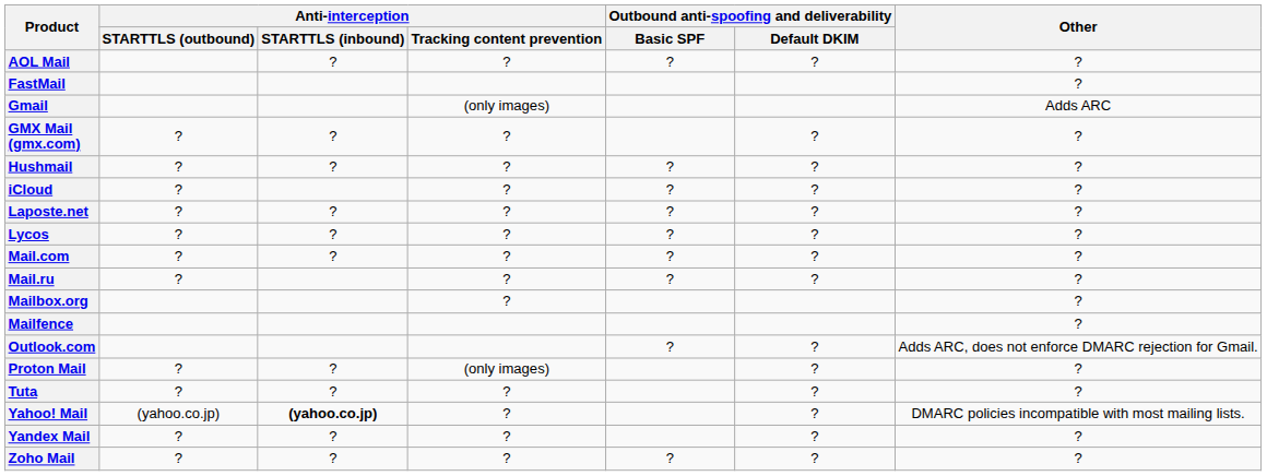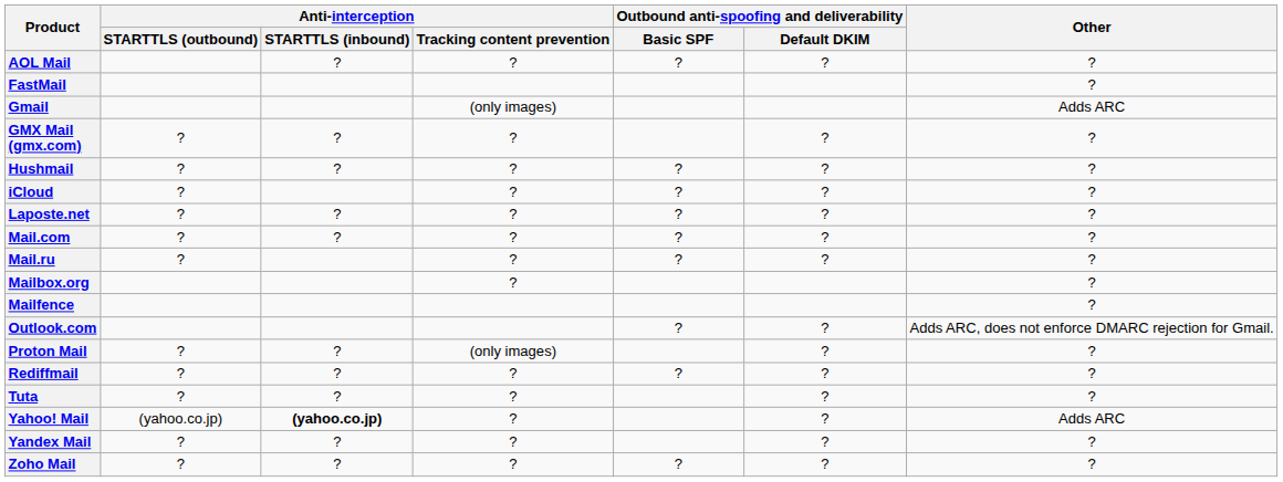 <table class="wikitable sortable sort-under sticky-header-multi" style="font-size: 85%; text-align:center;">
 <tr>
 <th rowspan="2">Product</th>
 <th colspan="3">Anti-<a href='#'>interception</a></th>
 <th colspan="2">Outbound anti-<a href='#'>spoofing</a> and deliverability</th>
 <th rowspan="2">Other</th>
 </tr>
 <tr>
 <th>STARTTLS (outbound)</th>
 <th>STARTTLS (inbound)</th>
 <th>Tracking content prevention</th>
 <th>Basic SPF</th>
 <th>Default DKIM</th>
 </tr>
 <tr>
 <th style="text-align:left;"><a href='#'>AOL Mail</a></th>
 <td></td>
 <td>?</td>
 <td>?</td>
 <td>?</td>
 <td>?</td>
 <td>?</td>
 </tr>
 <tr>
 <th style="text-align:left;"><a href='#'>FastMail</a></th>
 <td></td>
 <td></td>
 <td></td>
 <td></td>
 <td></td>
 <td>?</td>
 </tr>
 <tr>
 <th style="text-align:left;"><a href='#'>Gmail</a></th>
 <td></td>
 <td></td>
 <td> (only images) </td>
 <td></td>
 <td></td>
 <td>Adds ARC</td>
 </tr>
 <tr>
 <th style="text-align:left;"><a href='#'>GMX Mail</a><br><a href='#'>(gmx.com)</a></th>
 <td>?</td>
 <td>?</td>
 <td>?</td>
 <td></td>
 <td>?</td>
 <td>?</td>
 </tr>
 <tr>
 <th style="text-align:left;"><a href='#'>Hushmail</a></th>
 <td>?</td>
 <td>?</td>
 <td>?</td>
 <td>?</td>
 <td>?</td>
 <td>?</td>
 </tr>
 <tr>
 <th style="text-align:left;"><a href='#'>iCloud</a></th>
 <td>?</td>
 <td></td>
 <td>?</td>
 <td>?</td>
 <td>?</td>
 <td>?</td>
 </tr>
 <tr>
 <th style="text-align:left;"><a href='#'>Laposte.net</a></th>
 <td>?</td>
 <td>?</td>
 <td>?</td>
 <td>?</td>
 <td>?</td>
 <td>?</td>
 </tr>
 <tr>
-<th style="text-align:left;"><a href='#'>Lycos</a></th>
-<td>?</td>
-<td>?</td>
-<td>?</td>
-<td>?</td>
-<td>?</td>
-<td>?</td>
-</tr>
-<tr>
 <th style="text-align:left;"><a href='#'>Mail.com</a></th>
 <td>?</td>
 <td>?</td>
 <td>?</td>
 <td>?</td>
 <td>?</td>
 <td>?</td>
 </tr>
 <tr>
 <th style="text-align:left;"><a href='#'>Mail.ru</a></th>
 <td>?</td>
 <td></td>
 <td>?</td>
 <td>?</td>
 <td>?</td>
 <td>?</td>
 </tr>
 <tr>
 <th style="text-align:left;"><a href='#'>Mailbox.org</a></th>
 <td></td>
 <td></td>
 <td>?</td>
 <td></td>
 <td></td>
 <td>?</td>
 </tr>
 <tr>
 <th style="text-align:left;"><a href='#'>Mailfence</a></th>
 <td></td>
 <td></td>
 <td></td>
 <td></td>
 <td></td>
 <td>?</td>
 </tr>
 <tr>
 <th style="text-align:left;"><a href='#'>Outlook.com</a></th>
 <td></td>
 <td></td>
 <td></td>
 <td>?</td>
 <td>?</td>
 <td>Adds ARC, does not enforce DMARC rejection for Gmail.</td>
 </tr>
 <tr>
 <th style="text-align:left;"><a href='#'>Proton Mail</a></th>
 <td>?</td>
 <td>?</td>
 <td> (only images) </td>
 <td></td>
 <td>?</td>
 <td>?</td>
 </tr>
 <tr>
+<th style="text-align:left;"><a href='#'>Rediffmail</a></th>
+<td>?</td>
+<td>?</td>
+<td>?</td>
+<td>?</td>
+<td>?</td>
+<td>?</td>
+</tr>
+<tr>
 <th style="text-align:left;"><a href='#'>Tuta</a></th>
 <td>?</td>
 <td>?</td>
 <td>?</td>
 <td></td>
 <td>?</td>
 <td>?</td>
 </tr>
 <tr>
 <th style="text-align:left;"><a href='#'>Yahoo! Mail</a></th>
 <td> (yahoo.co.jp)</td>
 <td><strong> (yahoo.co.jp)</strong></td>
 <td>?</td>
 <td></td>
 <td>?</td>
-<td>DMARC policies incompatible with most mailing lists.</td>
+<td>Adds ARC</td>
 </tr>
 <tr>
 <th style="text-align:left;"><a href='#'>Yandex Mail</a></th>
 <td>?</td>
 <td>?</td>
 <td>?</td>
 <td></td>
 <td>?</td>
 <td>?</td>
 </tr>
 <tr>
 <th style="text-align:left;"><a href='#'>Zoho Mail</a></th>
 <td>?</td>
 <td>?</td>
 <td>?</td>
 <td>?</td>
 <td>?</td>
 <td>?</td>
 </tr>
 </table>
